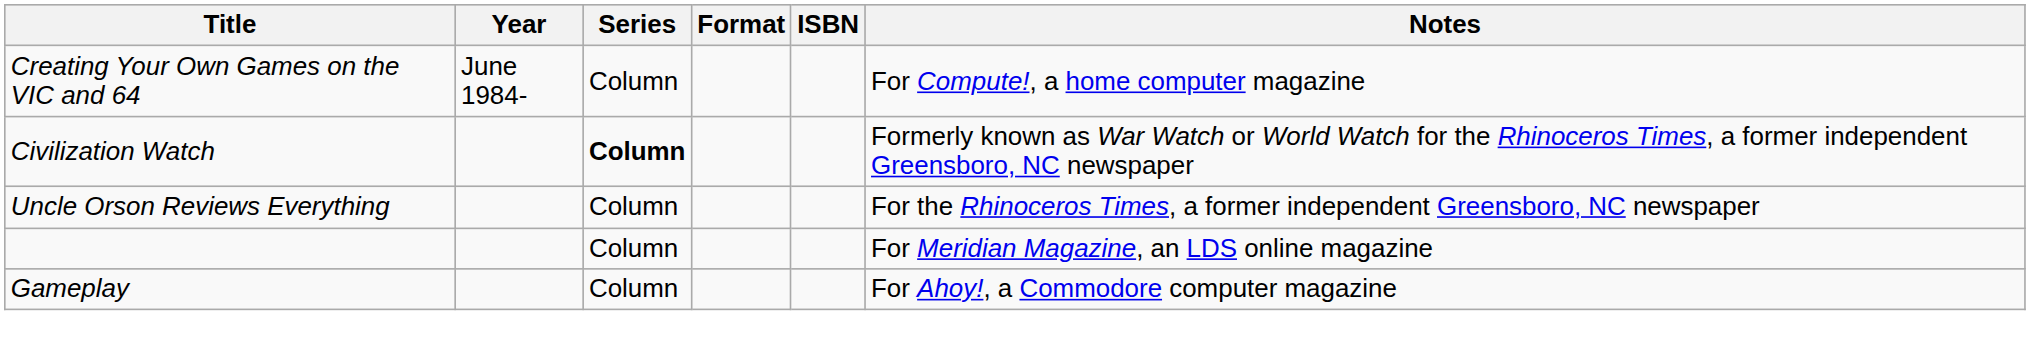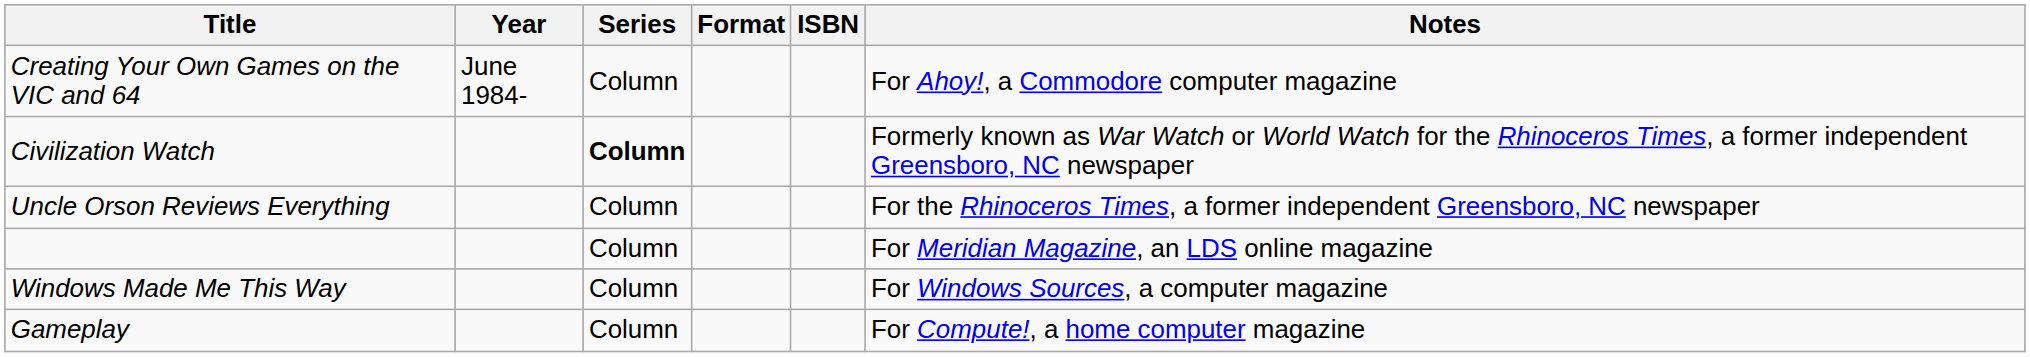 <table class="wikitable sortable">
 <tr>
 <th>Title</th>
 <th>Year</th>
 <th>Series</th>
 <th>Format</th>
 <th>ISBN</th>
 <th class="unsortable">Notes</th>
 </tr>
 <tr>
 <td><em>Creating Your Own Games on the VIC and 64</em></td>
 <td>June 1984-</td>
 <td>Column</td>
 <td></td>
 <td></td>
-<td>For <em><a href='#'>Compute!</a></em>, a <a href='#'>home computer</a> magazine</td>
+<td>For <em><a href='#'>Ahoy!</a></em>, a <a href='#'>Commodore</a> computer magazine</td>
 </tr>
 <tr>
 <td><em>Civilization Watch</em></td>
 <td></td>
 <td><strong>Column</strong></td>
 <td></td>
 <td></td>
 <td>Formerly known as <em>War Watch</em> or <em>World Watch</em> for the <em><a href='#'>Rhinoceros Times</a></em>, a former independent <a href='#'>Greensboro, NC</a> newspaper</td>
 </tr>
 <tr>
 <td><em>Uncle Orson Reviews Everything</em></td>
 <td></td>
 <td>Column</td>
 <td></td>
 <td></td>
 <td>For the <em><a href='#'>Rhinoceros Times</a></em>, a former independent <a href='#'>Greensboro, NC</a> newspaper</td>
 </tr>
 <tr>
 <td><em></em></td>
 <td></td>
 <td>Column</td>
 <td></td>
 <td></td>
 <td>For <em><a href='#'>Meridian Magazine</a></em>, an <a href='#'>LDS</a> online magazine</td>
 </tr>
 <tr>
+<td><em>Windows Made Me This Way</em></td>
+<td></td>
+<td>Column</td>
+<td></td>
+<td></td>
+<td>For <em><a href='#'>Windows Sources</a></em>, a computer magazine</td>
+</tr>
+<tr>
 <td><em>Gameplay</em></td>
 <td></td>
 <td>Column</td>
 <td></td>
 <td></td>
-<td>For <em><a href='#'>Ahoy!</a></em>, a <a href='#'>Commodore</a> computer magazine</td>
+<td>For <em><a href='#'>Compute!</a></em>, a <a href='#'>home computer</a> magazine</td>
 </tr>
 </table>
